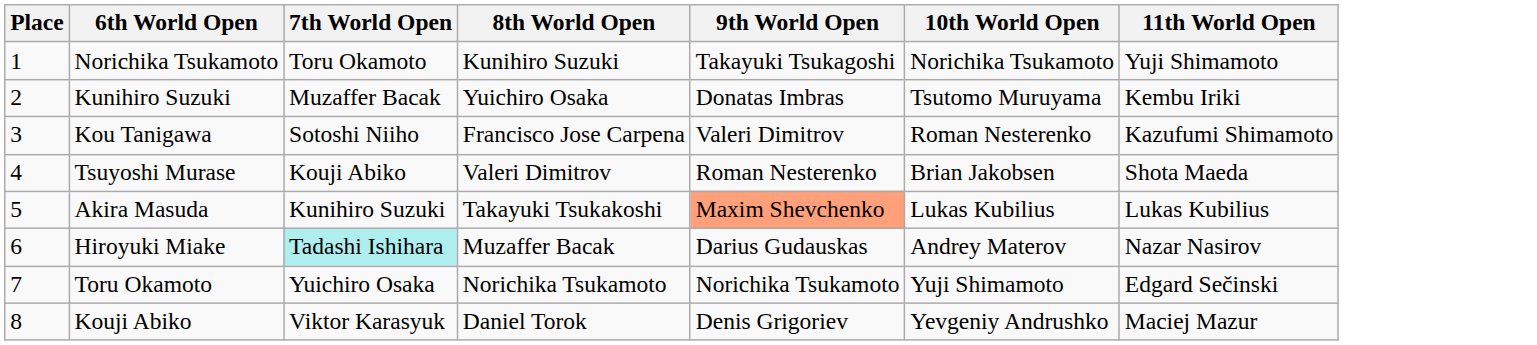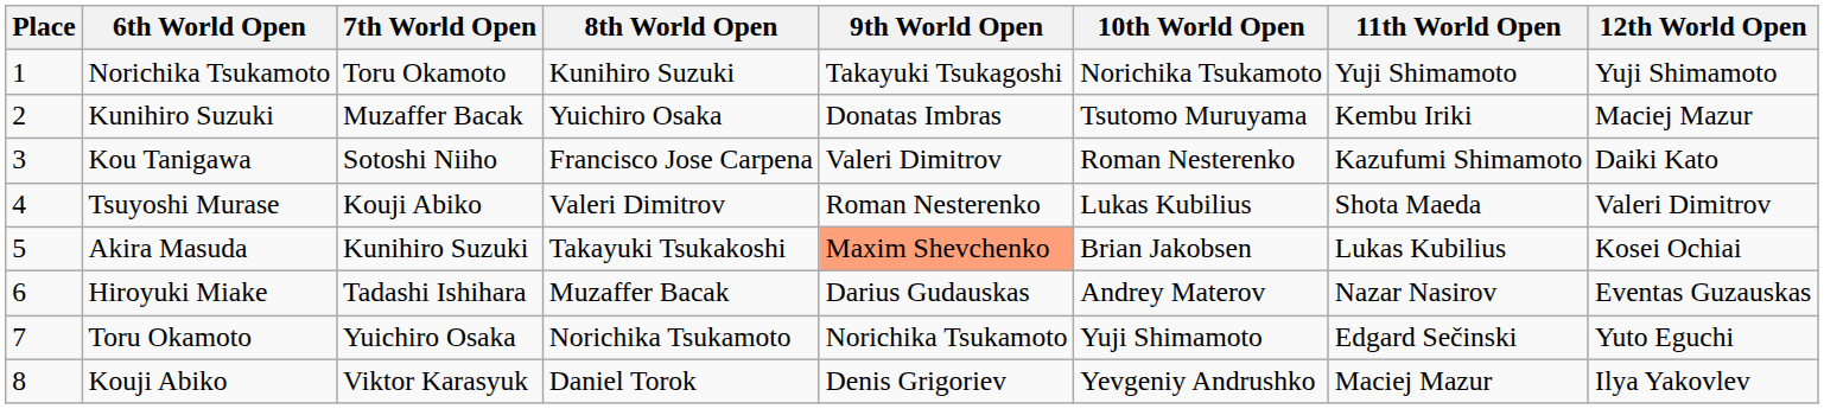 <table class="wikitable">
 <tr>
 <th>Place</th>
 <th>6th World Open</th>
 <th>7th World Open</th>
 <th>8th World Open</th>
 <th>9th World Open</th>
 <th>10th World Open</th>
 <th>11th World Open</th>
+<th>12th World Open</th>
 </tr>
 <tr>
 <td>1</td>
 <td>Norichika Tsukamoto </td>
 <td>Toru Okamoto </td>
 <td>Kunihiro Suzuki </td>
 <td>Takayuki Tsukagoshi </td>
 <td>Norichika Tsukamoto </td>
+<td>Yuji Shimamoto </td>
 <td>Yuji Shimamoto </td>
 </tr>
 <tr>
 <td>2</td>
 <td>Kunihiro Suzuki </td>
 <td>Muzaffer Bacak </td>
 <td>Yuichiro Osaka </td>
 <td>Donatas Imbras </td>
 <td>Tsutomo Muruyama </td>
 <td>Kembu Iriki </td>
+<td>Maciej Mazur </td>
 </tr>
 <tr>
 <td>3</td>
 <td>Kou Tanigawa </td>
 <td>Sotoshi Niiho </td>
 <td>Francisco Jose Carpena </td>
 <td>Valeri Dimitrov </td>
 <td>Roman Nesterenko </td>
 <td>Kazufumi Shimamoto </td>
+<td>Daiki Kato </td>
 </tr>
 <tr>
 <td>4</td>
 <td>Tsuyoshi Murase </td>
 <td>Kouji Abiko </td>
 <td>Valeri Dimitrov </td>
 <td>Roman Nesterenko </td>
-<td>Brian Jakobsen </td>
+<td>Lukas Kubilius </td>
 <td>Shota Maeda</td>
+<td>Valeri Dimitrov </td>
 </tr>
 <tr>
 <td>5</td>
 <td>Akira Masuda </td>
 <td>Kunihiro Suzuki</td>
 <td>Takayuki Tsukakoshi </td>
 <td style="background: lightsalmon;">Maxim Shevchenko </td>
+<td>Brian Jakobsen </td>
 <td>Lukas Kubilius </td>
-<td>Lukas Kubilius </td>
+<td>Kosei Ochiai</td>
 </tr>
 <tr>
 <td>6</td>
 <td>Hiroyuki Miake </td>
-<td style="background: paleturquoise;">Tadashi Ishihara </td>
+<td>Tadashi Ishihara </td>
 <td>Muzaffer Bacak </td>
 <td>Darius Gudauskas </td>
 <td>Andrey Materov </td>
 <td>Nazar Nasirov </td>
+<td>Eventas Guzauskas </td>
 </tr>
 <tr>
 <td>7</td>
 <td>Toru Okamoto </td>
 <td>Yuichiro Osaka </td>
 <td>Norichika Tsukamoto </td>
 <td>Norichika Tsukamoto </td>
 <td>Yuji Shimamoto</td>
 <td>Edgard Sečinski </td>
+<td>Yuto Eguchi</td>
 </tr>
 <tr>
 <td>8</td>
 <td>Kouji Abiko </td>
 <td>Viktor Karasyuk </td>
 <td>Daniel Torok </td>
 <td>Denis Grigoriev </td>
 <td>Yevgeniy Andrushko </td>
 <td>Maciej Mazur </td>
+<td>Ilya Yakovlev </td>
 </tr>
 </table>
